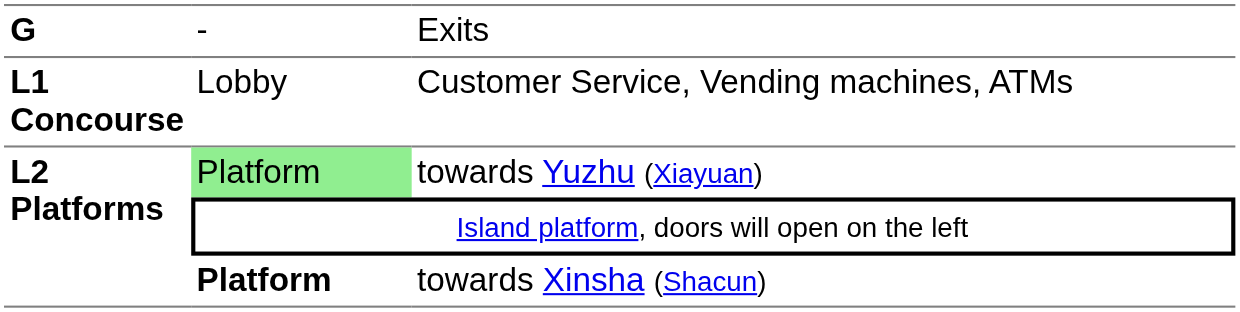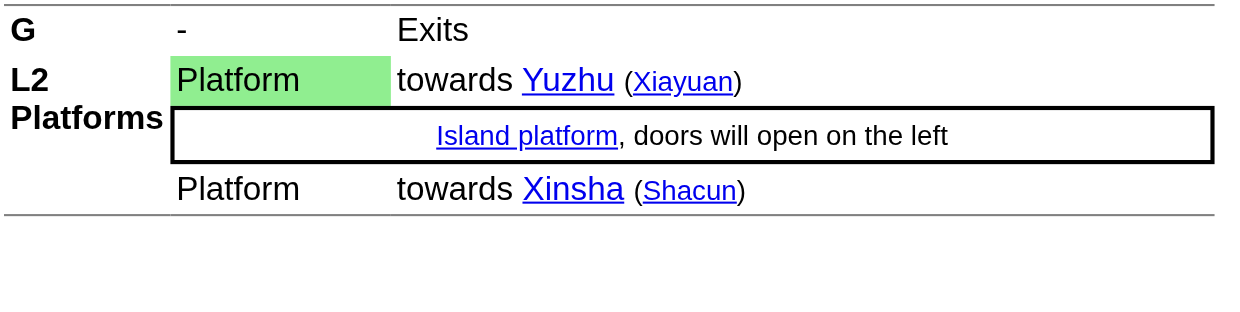 <table table border=0 cellspacing=0 cellpadding=3>
 <tr>
 <td style="border-top:solid 1px gray;" width=50 valign=top><strong>G</strong></td>
 <td style="border-top:solid 1px gray;" width=100 valign=top>-</td>
 <td style="border-top:solid 1px gray;" width=390 valign=top>Exits</td>
-</tr>
-<tr>
-<td style="border-bottom:solid 1px gray; border-top:solid 1px gray;" valign=top width=50><strong>L1<br>Concourse</strong></td>
-<td style="border-bottom:solid 1px gray; border-top:solid 1px gray;" valign=top width=100>Lobby</td>
-<td style="border-bottom:solid 1px gray; border-top:solid 1px gray;" valign=top width=390>Customer Service, Vending machines, ATMs</td>
 </tr>
 <tr>
 <td style="border-bottom:solid 1px gray;" rowspan=3 valign=top><strong>L2<br>Platforms</strong></td>
 <td style="background: lightgreen;">Platform </td>
 <td>  towards <a href='#'>Yuzhu</a> <small>(<a href='#'>Xiayuan</a>)</small></td>
 </tr>
 <tr>
 <td style="border-right:solid 2px black;border-left:solid 2px black;border-top:solid 2px black;border-bottom:solid 2px black;text-align:center;" colspan=2><small><a href='#'>Island platform</a>, doors will open on the left</small></td>
 </tr>
 <tr>
-<td style="border-bottom:solid 1px gray;"><strong>Platform </strong></td>
+<td style="border-bottom:solid 1px gray;">Platform </td>
 <td style="border-bottom:solid 1px gray;"> towards <a href='#'>Xinsha</a> <small>(<a href='#'>Shacun</a>) </small></td>
 </tr>
 </table>
